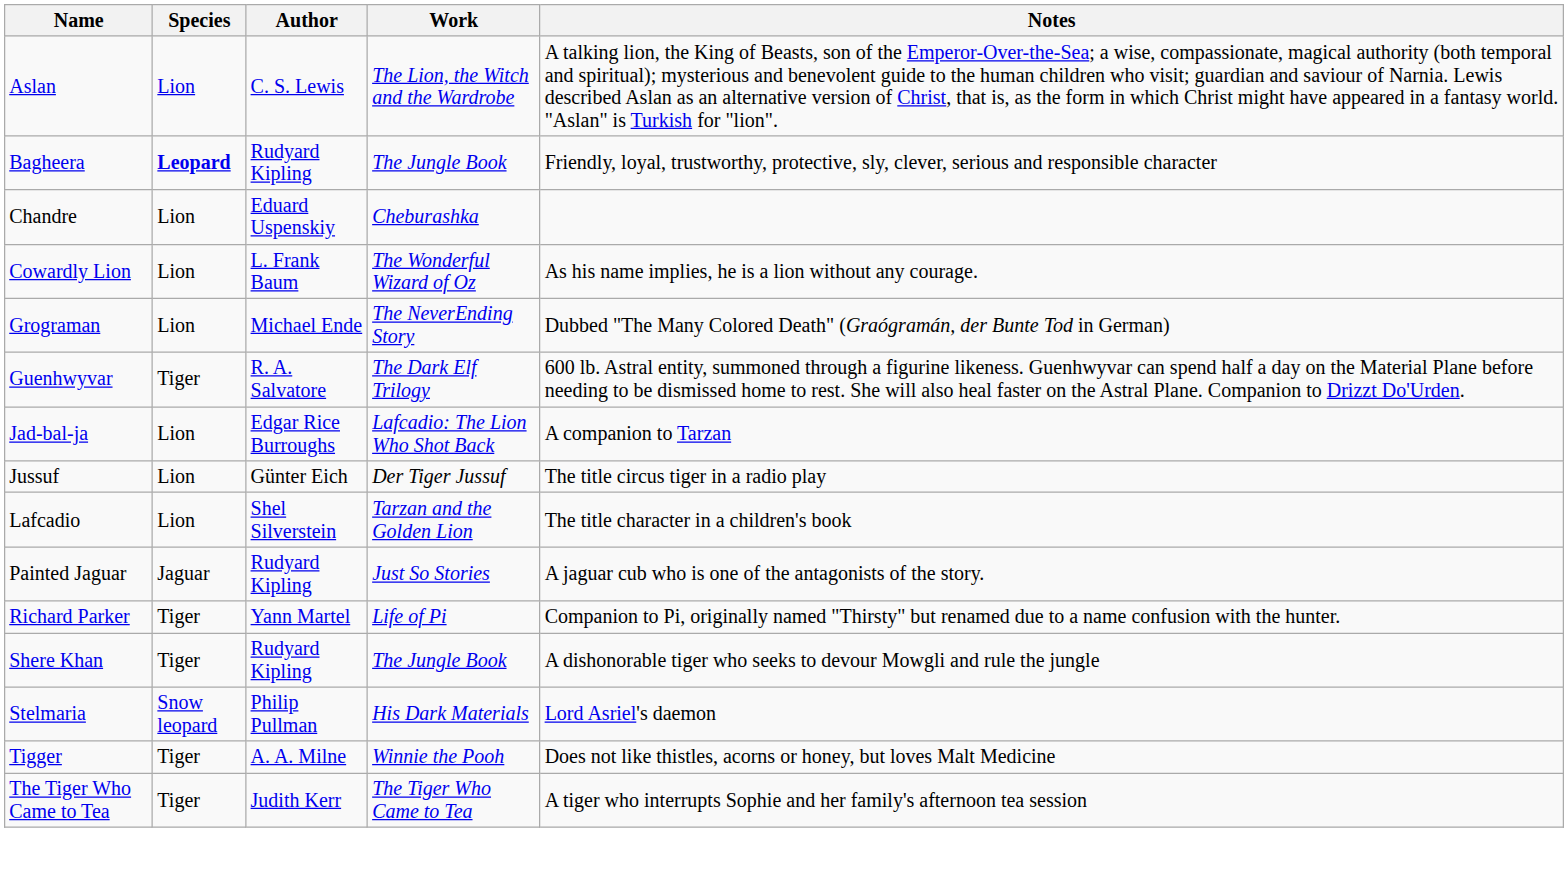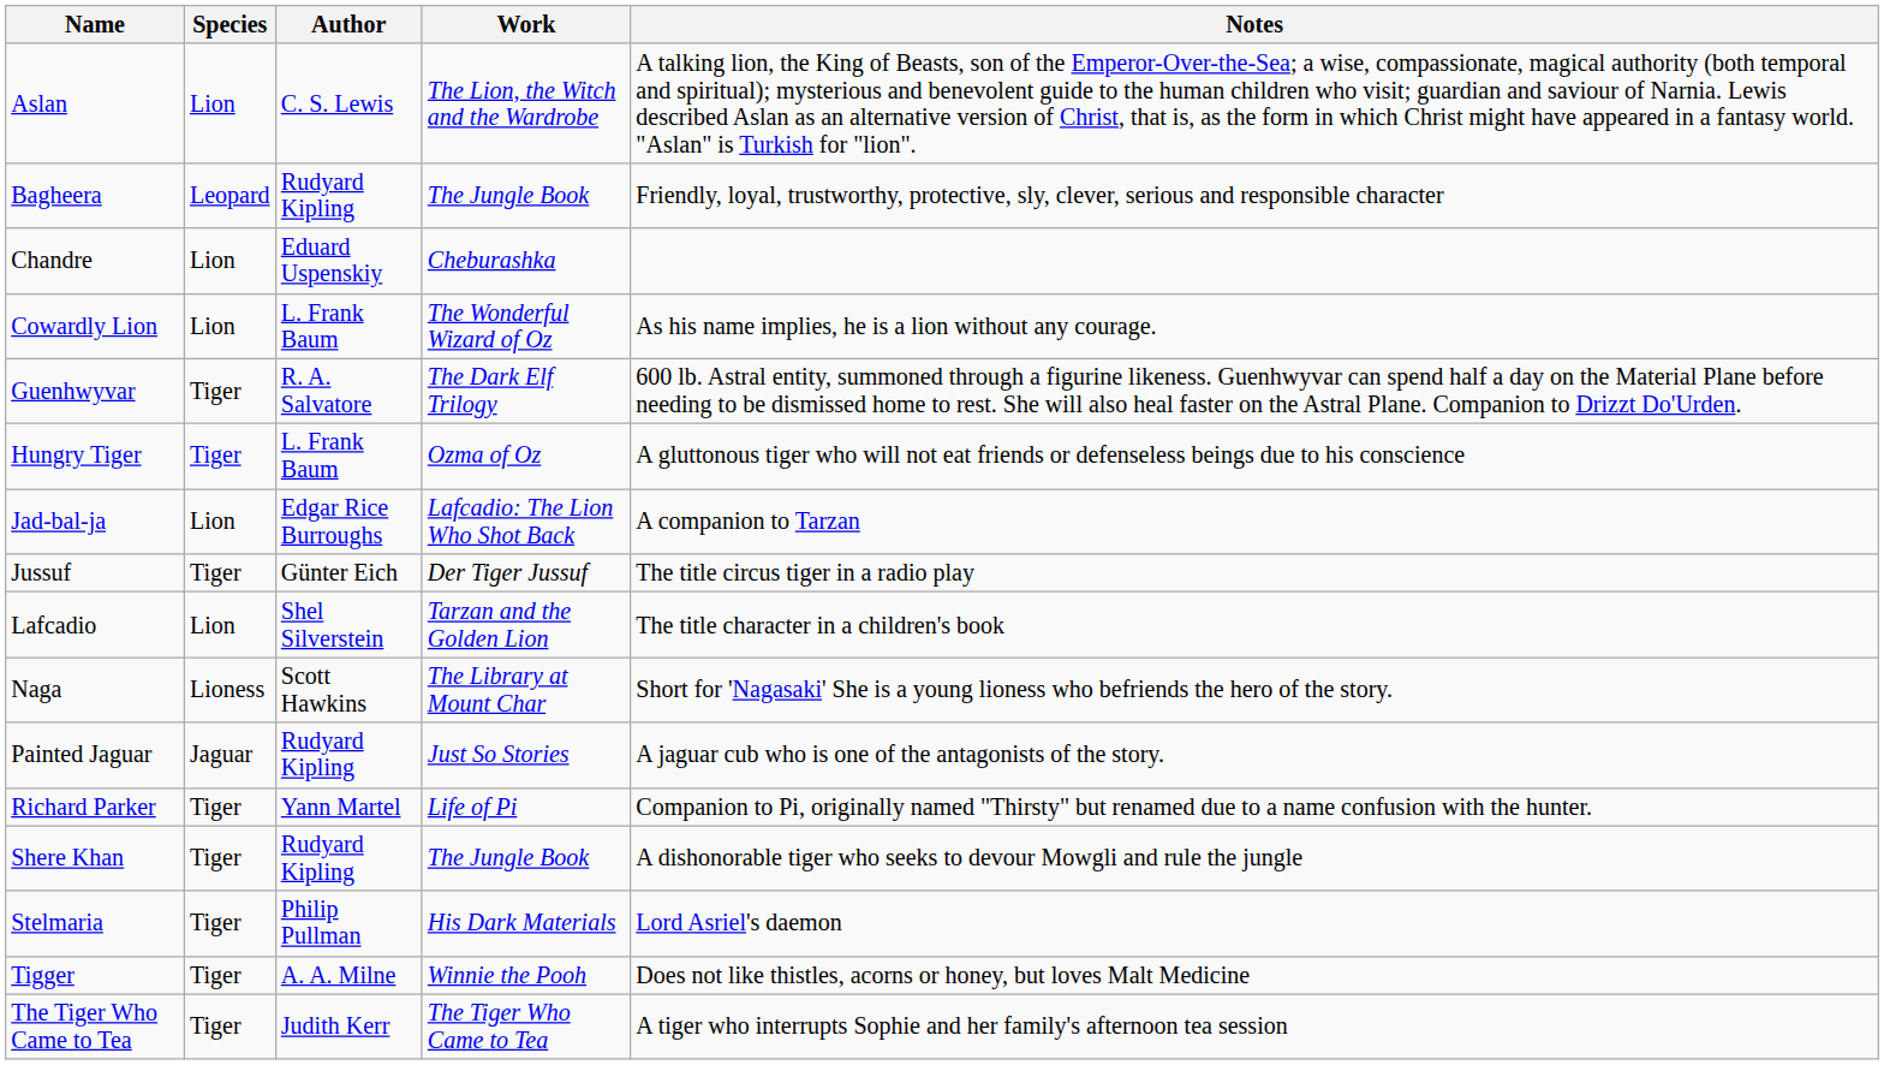 <table class="wikitable sortable sticky-header">
 <tr>
 <th>Name</th>
 <th>Species</th>
 <th>Author</th>
 <th>Work</th>
 <th>Notes</th>
 </tr>
 <tr>
 <td><a href='#'>Aslan</a></td>
 <td><a href='#'>Lion</a></td>
 <td><a href='#'>C. S. Lewis</a></td>
 <td><em><a href='#'>The Lion, the Witch and the Wardrobe</a></em></td>
 <td>A talking lion, the King of Beasts, son of the <a href='#'>Emperor-Over-the-Sea</a>; a wise, compassionate, magical authority (both temporal and spiritual); mysterious and benevolent guide to the human children who visit; guardian and saviour of Narnia. Lewis described Aslan as an alternative version of <a href='#'>Christ</a>, that is, as the form in which Christ might have appeared in a fantasy world. "Aslan" is <a href='#'>Turkish</a> for "lion".</td>
 </tr>
 <tr>
 <td><a href='#'>Bagheera</a></td>
-<td><strong><a href='#'>Leopard</a></strong></td>
+<td><a href='#'>Leopard</a></td>
 <td><a href='#'>Rudyard Kipling</a></td>
 <td><em><a href='#'>The Jungle Book</a></em></td>
 <td>Friendly, loyal, trustworthy, protective, sly, clever, serious and responsible character</td>
 </tr>
 <tr>
 <td>Chandre</td>
 <td>Lion</td>
 <td><a href='#'>Eduard Uspenskiy</a></td>
 <td><em><a href='#'>Cheburashka</a></em></td>
 <td></td>
 </tr>
 <tr>
 <td><a href='#'>Cowardly Lion</a></td>
 <td>Lion</td>
 <td><a href='#'>L. Frank Baum</a></td>
 <td><em><a href='#'>The Wonderful Wizard of Oz</a></em></td>
 <td>As his name implies, he is a lion without any courage.</td>
 </tr>
 <tr>
-<td><a href='#'>Grograman</a></td>
-<td>Lion</td>
-<td><a href='#'>Michael Ende</a></td>
-<td><em><a href='#'>The NeverEnding Story</a></em></td>
-<td>Dubbed "The Many Colored Death" (<em>Graógramán, der Bunte Tod</em> in German)</td>
-</tr>
-<tr>
 <td><a href='#'>Guenhwyvar</a></td>
 <td>Tiger</td>
 <td><a href='#'>R. A. Salvatore</a></td>
 <td><em><a href='#'>The Dark Elf Trilogy</a></em></td>
 <td>600 lb. Astral entity, summoned through a figurine likeness.  Guenhwyvar can spend half a day on the Material Plane before needing to be dismissed home to rest.  She will also heal faster on the Astral Plane. Companion to <a href='#'>Drizzt Do'Urden</a>.</td>
+</tr>
+<tr>
+<td><a href='#'>Hungry Tiger</a></td>
+<td><a href='#'>Tiger</a></td>
+<td><a href='#'>L. Frank Baum</a></td>
+<td><em><a href='#'>Ozma of Oz</a></em></td>
+<td>A gluttonous tiger who will not eat friends or defenseless beings due to his conscience</td>
 </tr>
 <tr>
 <td><a href='#'>Jad-bal-ja</a></td>
 <td>Lion</td>
 <td><a href='#'>Edgar Rice Burroughs</a></td>
 <td><em><a href='#'>Lafcadio: The Lion Who Shot Back</a></em></td>
 <td>A companion to <a href='#'>Tarzan</a></td>
 </tr>
 <tr>
 <td>Jussuf</td>
-<td>Lion</td>
+<td>Tiger</td>
 <td>Günter Eich</td>
 <td><em>Der Tiger Jussuf</em></td>
 <td>The title circus tiger in a radio play</td>
 </tr>
 <tr>
 <td>Lafcadio</td>
 <td>Lion</td>
 <td><a href='#'>Shel Silverstein</a></td>
 <td><em><a href='#'>Tarzan and the Golden Lion</a></em></td>
 <td>The title character in a children's book</td>
+</tr>
+<tr>
+<td>Naga</td>
+<td>Lioness</td>
+<td>Scott Hawkins</td>
+<td><em><a href='#'>The Library at Mount Char</a></em></td>
+<td>Short for '<a href='#'>Nagasaki</a>' She is a young lioness who befriends the hero of the story.</td>
 </tr>
 <tr>
 <td>Painted Jaguar</td>
 <td>Jaguar</td>
 <td><a href='#'>Rudyard Kipling</a></td>
 <td><em><a href='#'>Just So Stories</a></em></td>
 <td>A jaguar cub who is one of the antagonists of the story.</td>
 </tr>
 <tr>
 <td><a href='#'>Richard Parker</a></td>
 <td>Tiger</td>
 <td><a href='#'>Yann Martel</a></td>
 <td><em><a href='#'>Life of Pi</a></em></td>
 <td>Companion to Pi, originally named "Thirsty" but renamed due to a name confusion with the hunter.</td>
 </tr>
 <tr>
 <td><a href='#'>Shere Khan</a></td>
 <td>Tiger</td>
 <td><a href='#'>Rudyard Kipling</a></td>
 <td><em><a href='#'>The Jungle Book</a></em></td>
 <td>A dishonorable tiger who seeks to devour Mowgli and rule the jungle</td>
 </tr>
 <tr>
 <td><a href='#'>Stelmaria</a></td>
-<td><a href='#'>Snow leopard</a></td>
+<td>Tiger</td>
 <td><a href='#'>Philip Pullman</a></td>
 <td><em><a href='#'>His Dark Materials</a></em></td>
 <td><a href='#'>Lord Asriel</a>'s daemon</td>
 </tr>
 <tr>
 <td><a href='#'>Tigger</a></td>
 <td>Tiger</td>
 <td><a href='#'>A. A. Milne</a></td>
 <td><em><a href='#'>Winnie the Pooh</a></em></td>
 <td>Does not like thistles, acorns or honey, but loves Malt Medicine</td>
 </tr>
 <tr>
 <td><a href='#'>The Tiger Who Came to Tea</a></td>
 <td>Tiger</td>
 <td><a href='#'>Judith Kerr</a></td>
 <td><em><a href='#'>The Tiger Who Came to Tea</a></em></td>
 <td>A tiger who interrupts Sophie and her family's afternoon tea session</td>
 </tr>
 </table>
